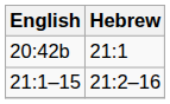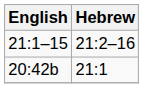 <table class=wikitable>
 <tr>
 <th>English</th>
 <th>Hebrew</th>
 </tr>
 <tr>
+<td>21:1–15</td>
+<td>21:2–16</td>
+</tr>
+<tr>
 <td>20:42b</td>
 <td>21:1</td>
 </tr>
 <tr>
-<td>21:1–15</td>
-<td>21:2–16</td>
-</tr>
-<tr>
 </tr>
 </table>
